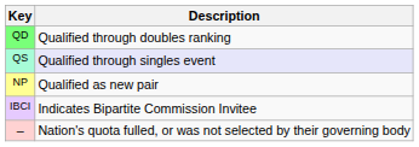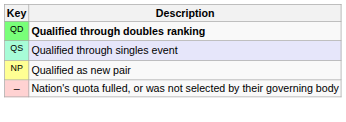 <table class="wikitable" style="font-size:90%">
 <tr>
 <th>Key</th>
 <th>Description</th>
 </tr>
 <tr>
 <td align="center" bgcolor="#79FF79"><sup>QD</sup></td>
-<td align="left">Qualified through doubles ranking</td>
+<td align="left"><strong>Qualified through doubles ranking</strong></td>
 </tr>
 <tr>
 <td align="center" bgcolor="#A7FCD7"><sup>QS</sup></td>
 <td align="left" style="background: lavender;">Qualified through singles event</td>
 </tr>
 <tr>
 <td align="center" bgcolor="#FFFF93"><sup>NP</sup></td>
 <td align="left">Qualified as new pair</td>
 </tr>
 <tr>
-<td align="center" bgcolor="#E6CAFF"><sup>IBCI</sup></td>
-<td align="left">Indicates Bipartite Commission Invitee</td>
-</tr>
-<tr>
 <td align="center" bgcolor="#FFD2D2">–</td>
 <td align="left">Nation's quota fulled, or was not selected by their governing body</td>
 </tr>
 </table>
